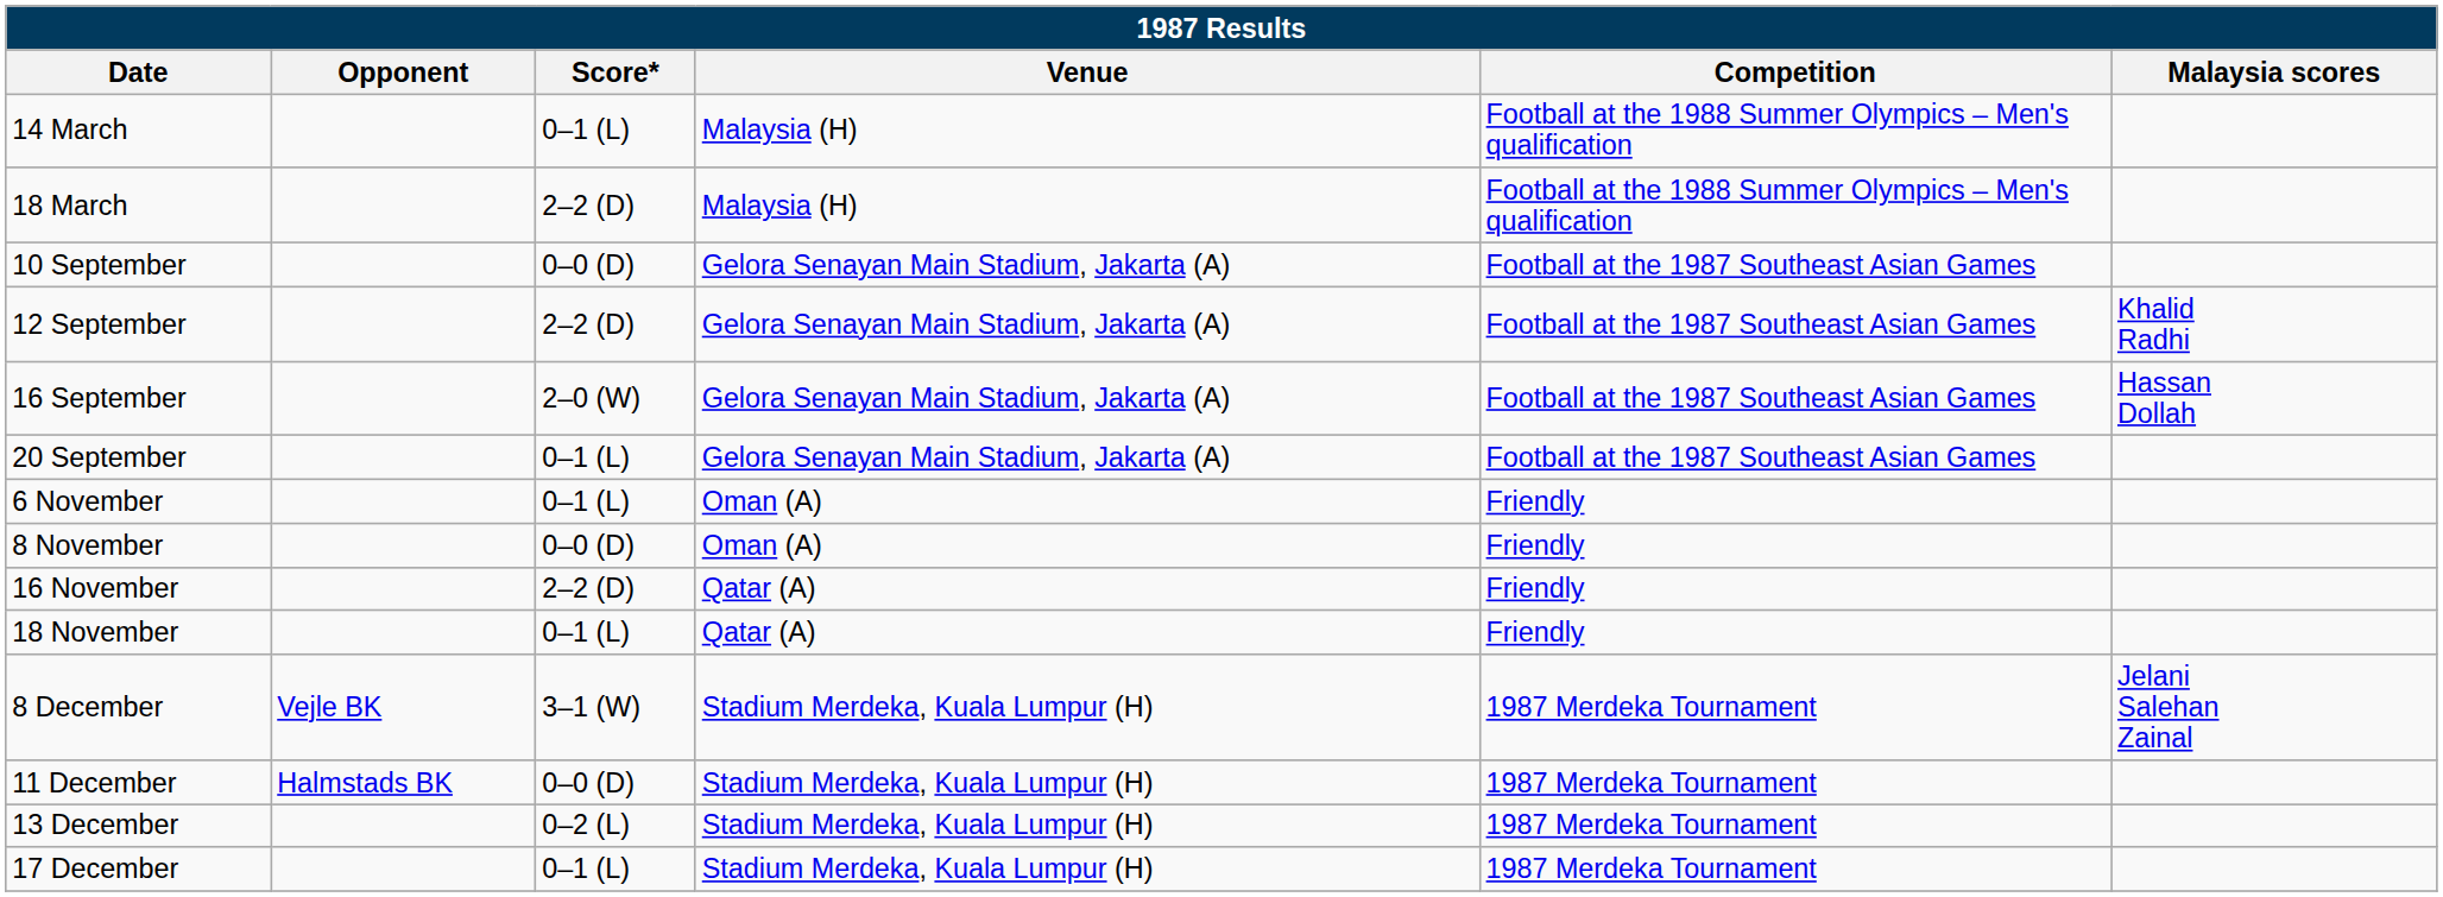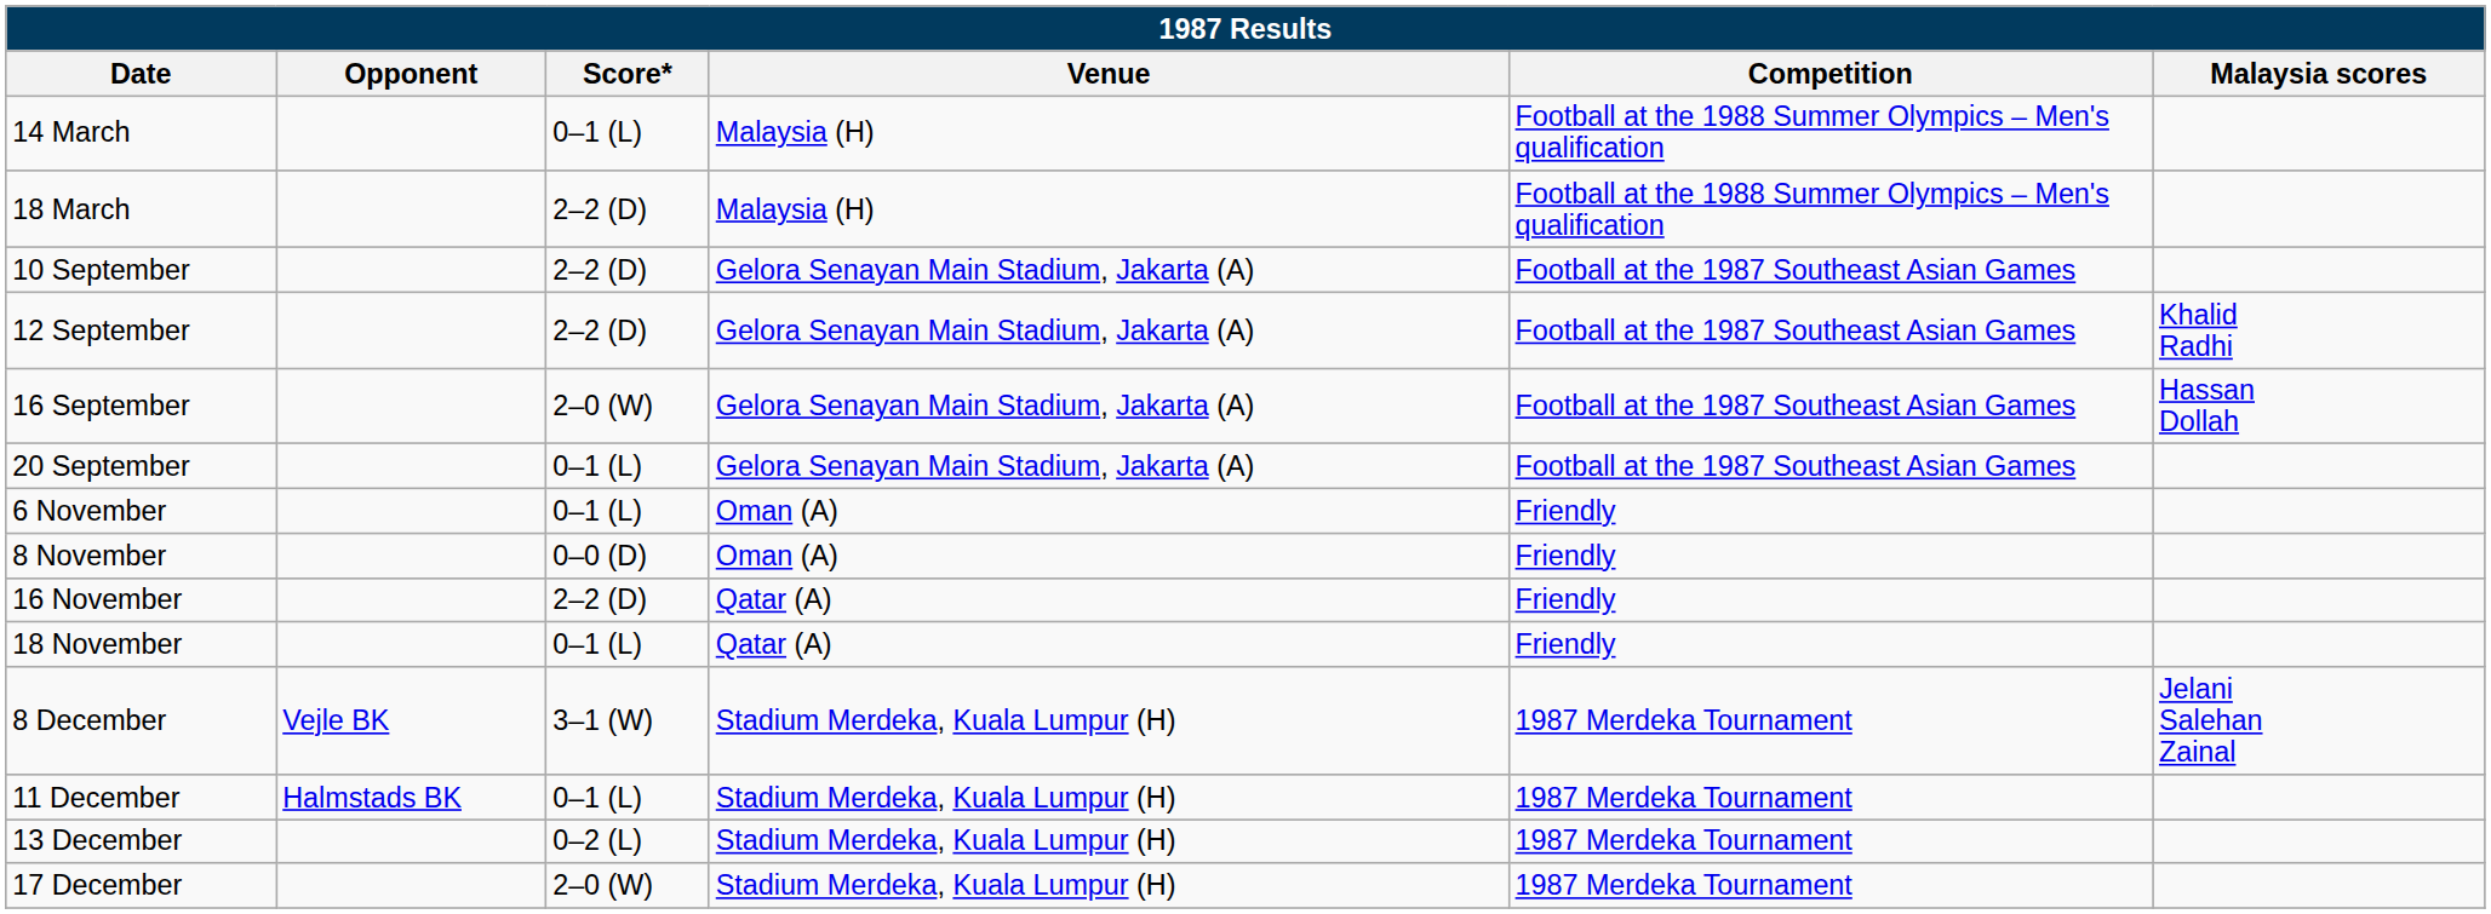 <table class="wikitable" width=100% style="text-align:left;font-size:90%;">
 <tr>
 <th colspan=9 style="background: #013A5E; color: #FFFFFF;">1987 Results</th>
 </tr>
 <tr>
 <th width=80>Date</th>
 <th width=80>Opponent</th>
 <th width=20>Score*</th>
 <th width=250>Venue</th>
 <th width=200>Competition</th>
 <th width=100>Malaysia scores</th>
 </tr>
 <tr>
 <td>14 March</td>
 <td></td>
 <td>0–1 (L)</td>
 <td><a href='#'>Malaysia</a> (H)</td>
 <td><a href='#'>Football at the 1988 Summer Olympics – Men's qualification</a></td>
 <td></td>
 </tr>
 <tr>
 <td>18 March</td>
 <td></td>
 <td>2–2 (D)</td>
 <td><a href='#'>Malaysia</a> (H)</td>
 <td><a href='#'>Football at the 1988 Summer Olympics – Men's qualification</a></td>
 <td></td>
 </tr>
 <tr>
 <td>10 September</td>
 <td></td>
-<td>0–0 (D)</td>
+<td>2–2 (D)</td>
 <td><a href='#'>Gelora Senayan Main Stadium</a>, <a href='#'>Jakarta</a> (A)</td>
 <td><a href='#'>Football at the 1987 Southeast Asian Games</a></td>
 <td></td>
 </tr>
 <tr>
 <td>12 September</td>
 <td></td>
 <td>2–2 (D)</td>
 <td><a href='#'>Gelora Senayan Main Stadium</a>, <a href='#'>Jakarta</a> (A)</td>
 <td><a href='#'>Football at the 1987 Southeast Asian Games</a></td>
 <td><a href='#'>Khalid</a> <br><a href='#'>Radhi</a> </td>
 </tr>
 <tr>
 <td>16 September</td>
 <td></td>
 <td>2–0 (W)</td>
 <td><a href='#'>Gelora Senayan Main Stadium</a>, <a href='#'>Jakarta</a> (A)</td>
 <td><a href='#'>Football at the 1987 Southeast Asian Games</a></td>
 <td><a href='#'>Hassan</a> <br><a href='#'>Dollah</a> </td>
 </tr>
 <tr>
 <td>20 September</td>
 <td></td>
 <td>0–1 (L)</td>
 <td><a href='#'>Gelora Senayan Main Stadium</a>, <a href='#'>Jakarta</a> (A)</td>
 <td><a href='#'>Football at the 1987 Southeast Asian Games</a></td>
 <td></td>
 </tr>
 <tr>
 <td>6 November</td>
 <td></td>
 <td>0–1 (L)</td>
 <td><a href='#'>Oman</a> (A)</td>
 <td><a href='#'>Friendly</a></td>
 <td></td>
 </tr>
 <tr>
 <td>8 November</td>
 <td></td>
 <td>0–0 (D)</td>
 <td><a href='#'>Oman</a> (A)</td>
 <td><a href='#'>Friendly</a></td>
 <td></td>
 </tr>
 <tr>
 <td>16 November</td>
 <td></td>
 <td>2–2 (D)</td>
 <td><a href='#'>Qatar</a> (A)</td>
 <td><a href='#'>Friendly</a></td>
 <td></td>
 </tr>
 <tr>
 <td>18 November</td>
 <td></td>
 <td>0–1 (L)</td>
 <td><a href='#'>Qatar</a> (A)</td>
 <td><a href='#'>Friendly</a></td>
 <td></td>
 </tr>
 <tr>
 <td>8 December</td>
 <td> <a href='#'>Vejle BK</a></td>
 <td>3–1 (W)</td>
 <td><a href='#'>Stadium Merdeka</a>, <a href='#'>Kuala Lumpur</a> (H)</td>
 <td><a href='#'>1987 Merdeka Tournament</a></td>
 <td><a href='#'>Jelani</a> <br><a href='#'>Salehan</a> <br><a href='#'>Zainal</a> </td>
 </tr>
 <tr>
 <td>11 December</td>
 <td> <a href='#'>Halmstads BK</a></td>
-<td>0–0 (D)</td>
+<td>0–1 (L)</td>
 <td><a href='#'>Stadium Merdeka</a>, <a href='#'>Kuala Lumpur</a> (H)</td>
 <td><a href='#'>1987 Merdeka Tournament</a></td>
 <td></td>
 </tr>
 <tr>
 <td>13 December</td>
 <td></td>
 <td>0–2 (L)</td>
 <td><a href='#'>Stadium Merdeka</a>, <a href='#'>Kuala Lumpur</a> (H)</td>
 <td><a href='#'>1987 Merdeka Tournament</a></td>
 <td></td>
 </tr>
 <tr>
 <td>17 December</td>
 <td></td>
-<td>0–1 (L)</td>
+<td>2–0 (W)</td>
 <td><a href='#'>Stadium Merdeka</a>, <a href='#'>Kuala Lumpur</a> (H)</td>
 <td><a href='#'>1987 Merdeka Tournament</a></td>
 <td></td>
 </tr>
 </table>
